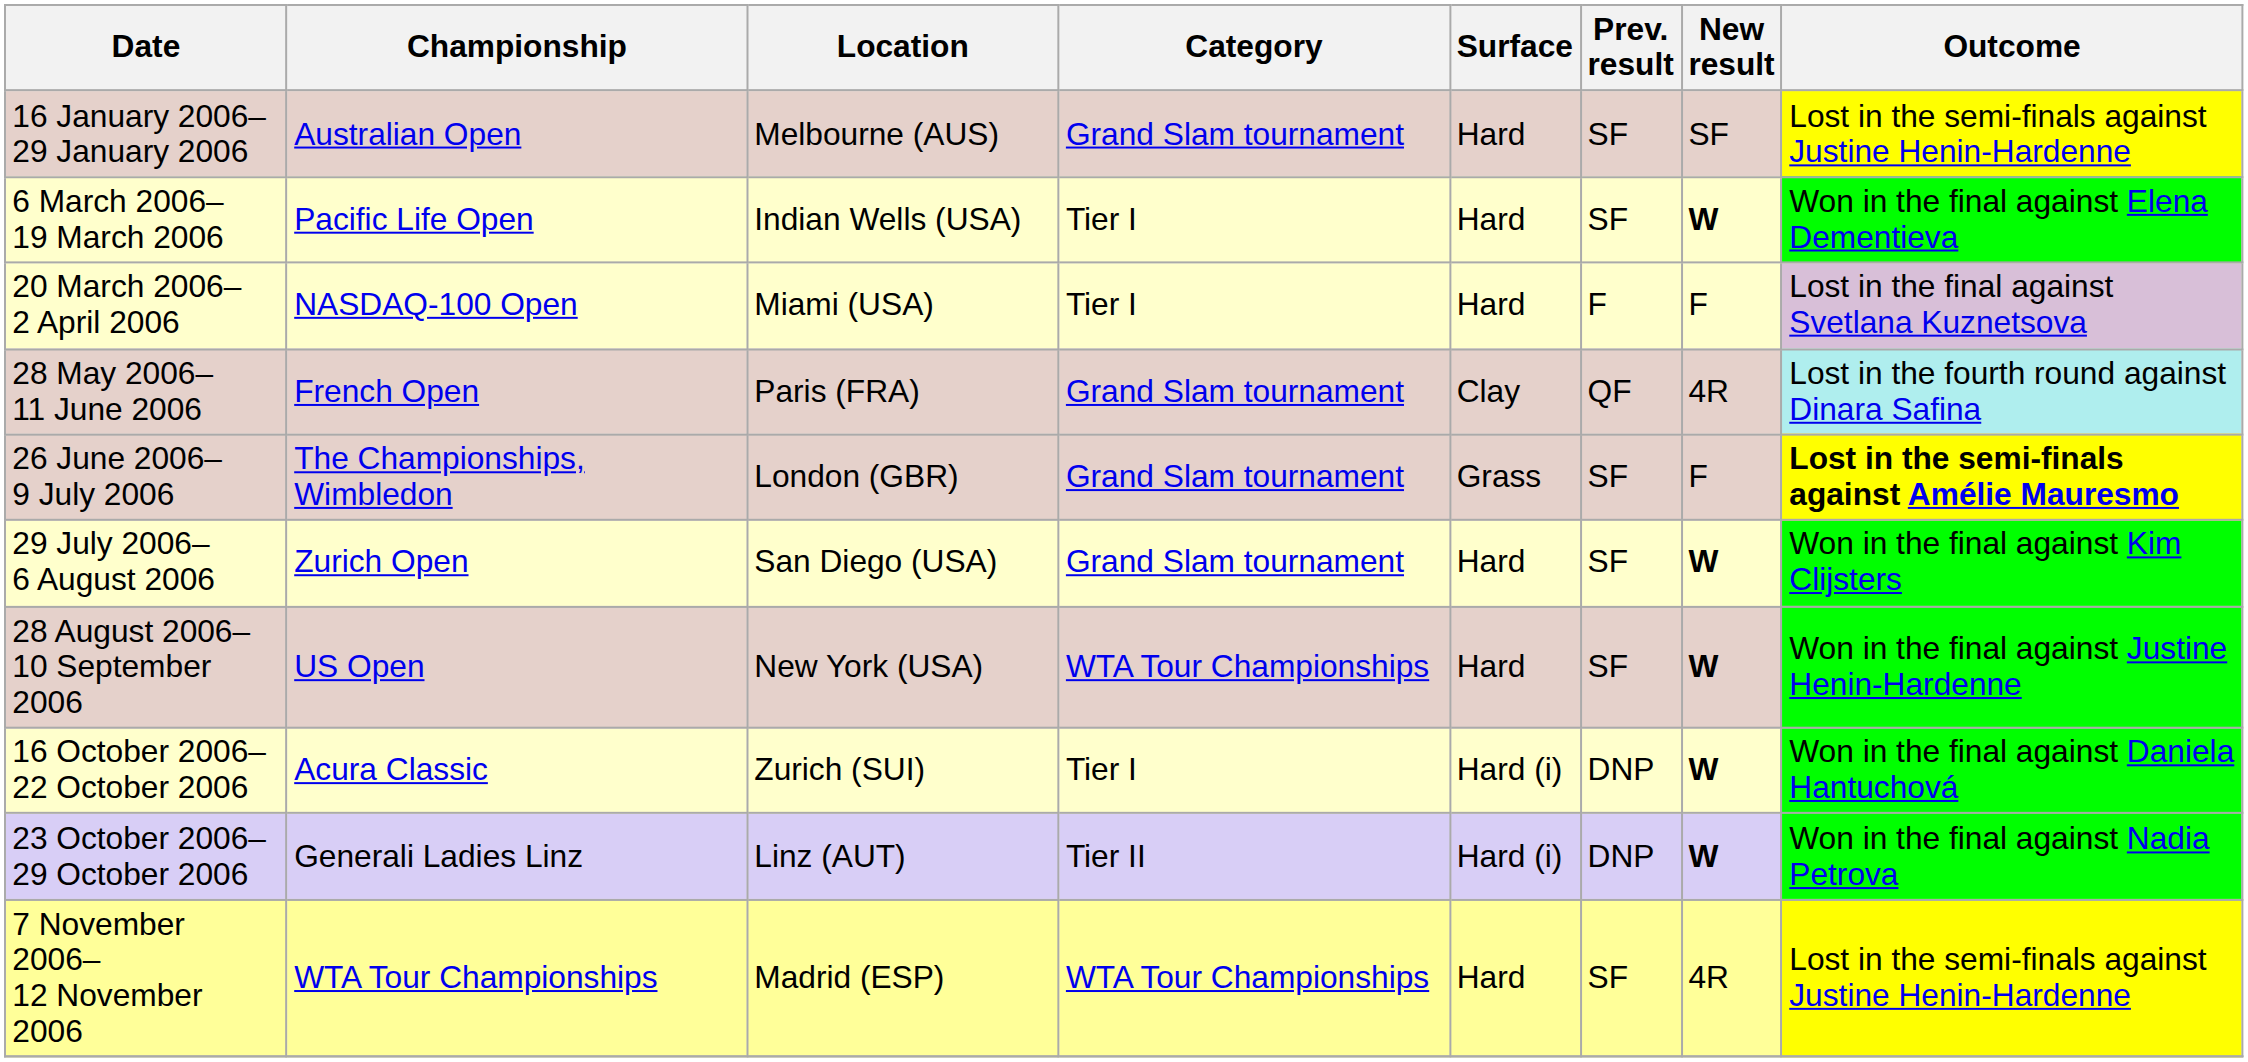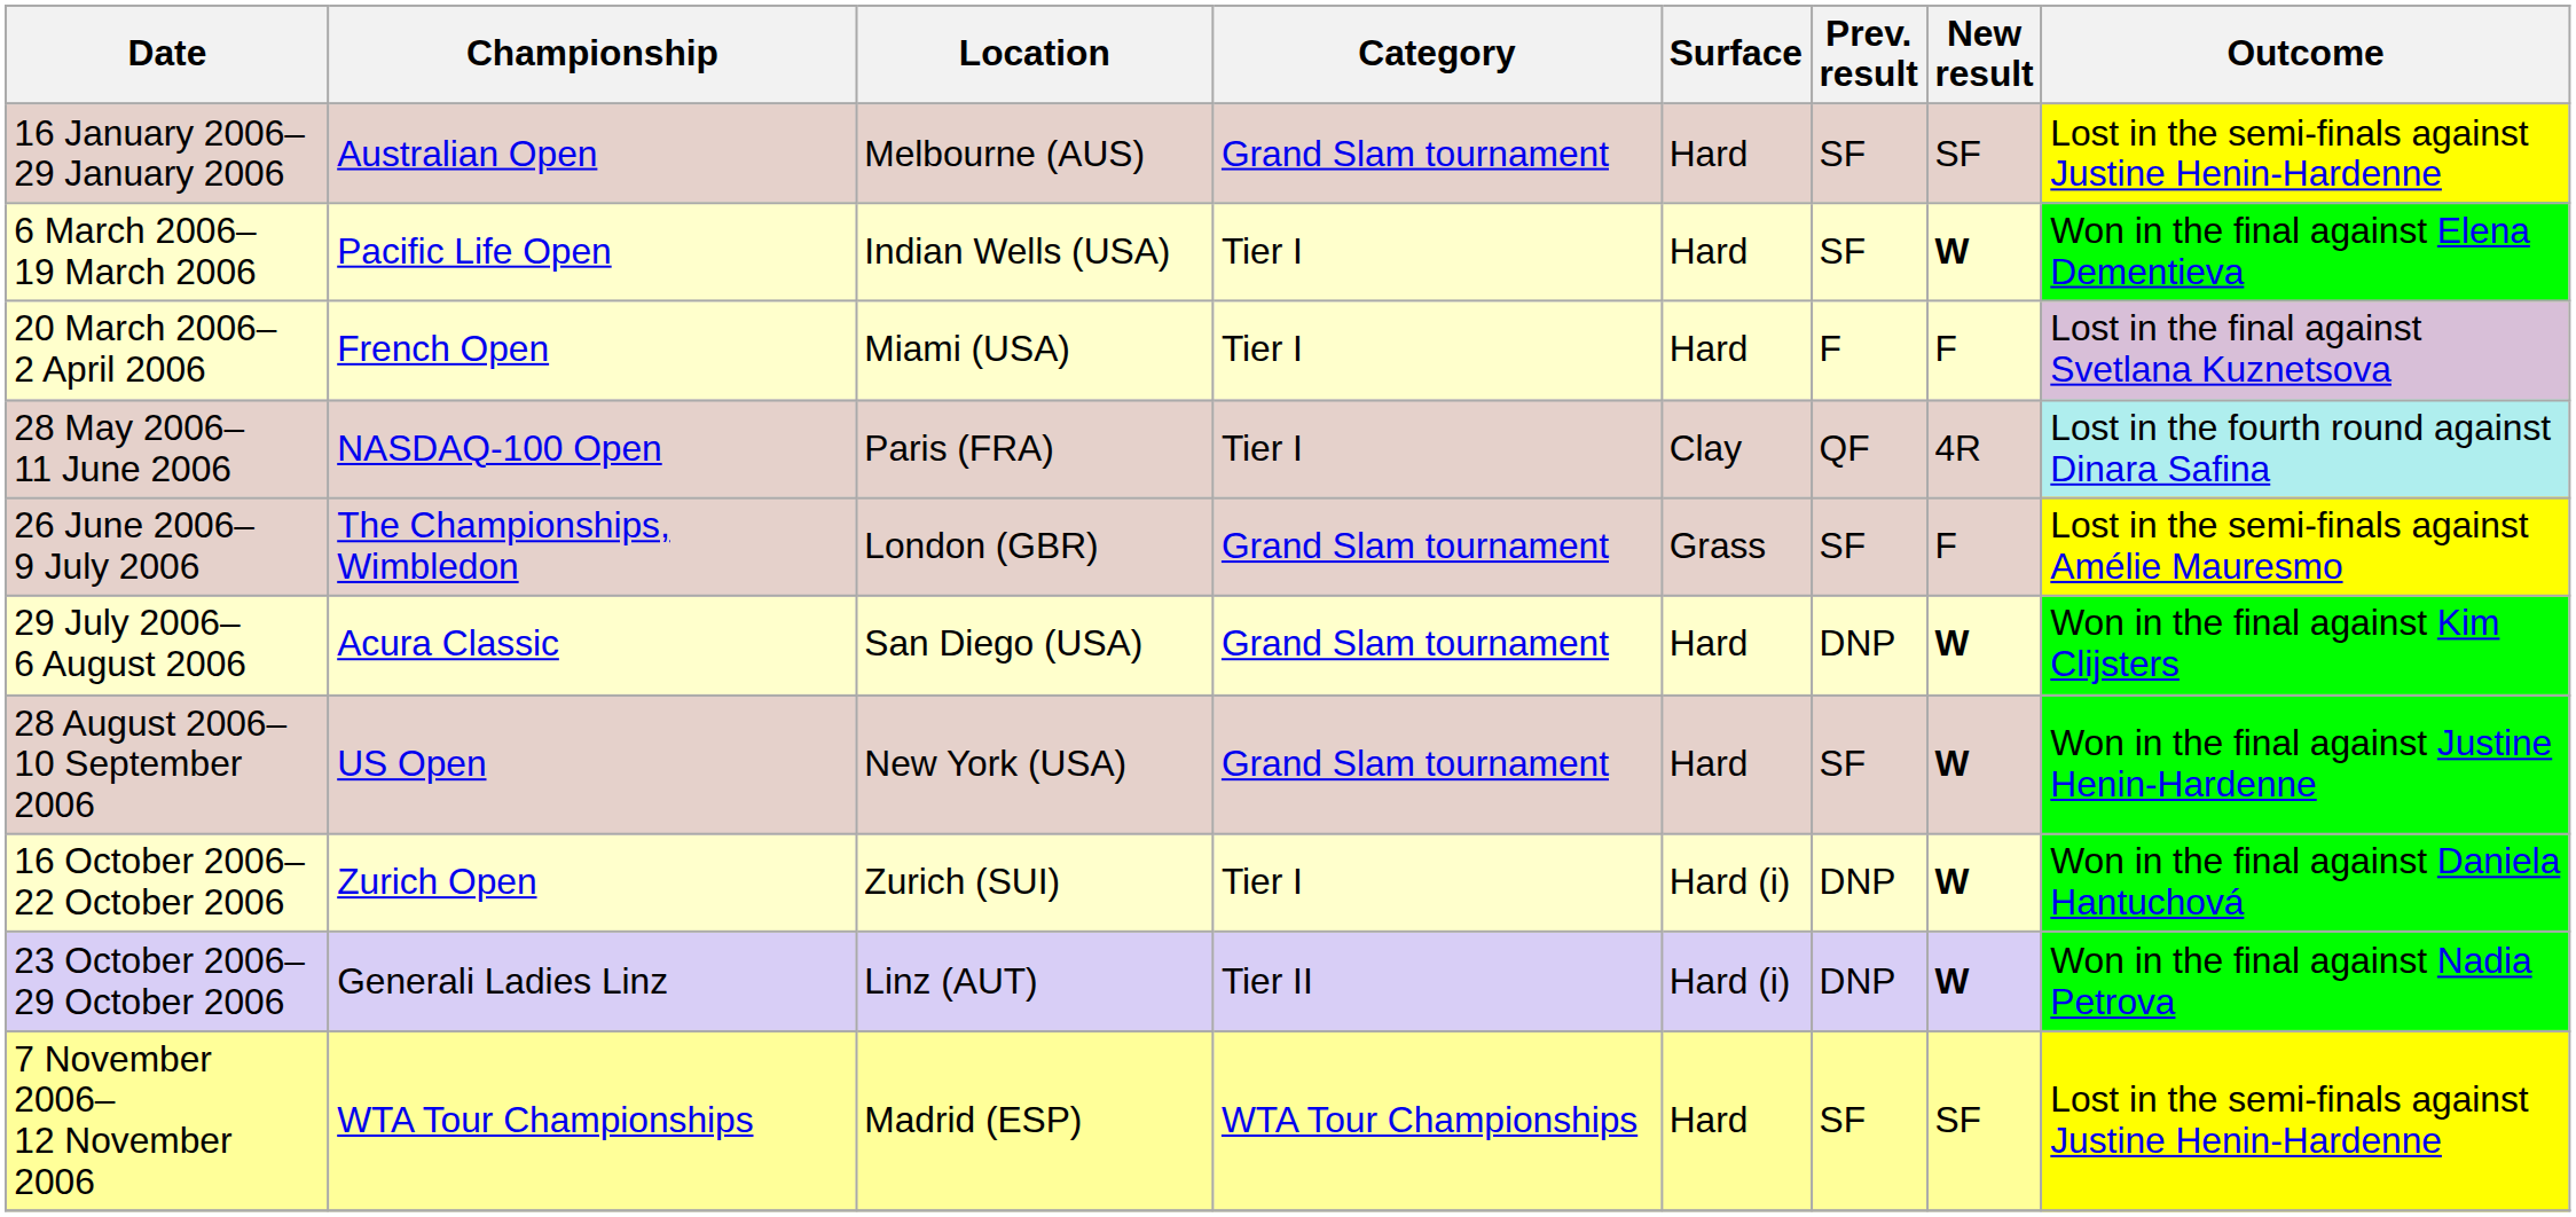 <table class="wikitable">
 <tr>
 <th width=135>Date</th>
 <th width=225>Championship</th>
 <th width=150>Location</th>
 <th width=190>Category</th>
 <th width=50>Surface</th>
 <th width=40>Prev. result</th>
 <th width=40>New result</th>
 <th width=225>Outcome</th>
 </tr>
 <tr style="background:#e5d1cb;">
 <td>16 January 2006–<br>29 January 2006</td>
 <td><a href='#'>Australian Open</a></td>
 <td>Melbourne (AUS)</td>
 <td><a href='#'>Grand Slam tournament</a></td>
 <td>Hard</td>
 <td>SF</td>
 <td>SF</td>
 <td style="background:yellow">Lost in the semi-finals against <a href='#'>Justine Henin-Hardenne</a></td>
 </tr>
 <tr style="background:#ffffcc;">
 <td>6 March 2006–<br>19 March 2006</td>
 <td><a href='#'>Pacific Life Open</a></td>
 <td>Indian Wells (USA)</td>
 <td>Tier I</td>
 <td>Hard</td>
 <td>SF</td>
 <td><strong>W</strong></td>
 <td style="background:lime">Won in the final against <a href='#'>Elena Dementieva</a></td>
 </tr>
 <tr style="background:#ffffcc;">
 <td>20 March 2006–<br>2 April 2006</td>
-<td><a href='#'>NASDAQ-100 Open</a></td>
+<td><a href='#'>French Open</a></td>
 <td>Miami (USA)</td>
 <td>Tier I</td>
 <td>Hard</td>
 <td>F</td>
 <td>F</td>
 <td style="background:thistle">Lost in the final against <a href='#'>Svetlana Kuznetsova</a></td>
 </tr>
 <tr style="background:#e5d1cb;">
 <td>28 May 2006–<br>11 June 2006</td>
-<td><a href='#'>French Open</a></td>
+<td><a href='#'>NASDAQ-100 Open</a></td>
 <td>Paris (FRA)</td>
-<td><a href='#'>Grand Slam tournament</a></td>
+<td>Tier I</td>
 <td>Clay</td>
 <td>QF</td>
 <td>4R</td>
 <td style="background:#afeeee;">Lost in the fourth round against <a href='#'>Dinara Safina</a></td>
 </tr>
 <tr style="background:#e5d1cb;">
 <td>26 June 2006–<br>9 July 2006</td>
 <td><a href='#'>The Championships, Wimbledon</a></td>
 <td>London (GBR)</td>
 <td><a href='#'>Grand Slam tournament</a></td>
 <td>Grass</td>
 <td>SF</td>
 <td>F</td>
-<td style="background:yellow;"><strong>Lost in the semi-finals against <a href='#'>Amélie Mauresmo</a></strong></td>
+<td style="background:yellow;">Lost in the semi-finals against <a href='#'>Amélie Mauresmo</a></td>
 </tr>
 <tr style="background:#ffffcc;">
 <td>29 July 2006–<br>6 August 2006</td>
-<td><a href='#'>Zurich Open</a></td>
+<td><a href='#'>Acura Classic</a></td>
 <td>San Diego (USA)</td>
 <td><a href='#'>Grand Slam tournament</a></td>
 <td>Hard</td>
-<td>SF</td>
+<td>DNP</td>
 <td><strong>W</strong></td>
 <td style="background:lime">Won in the final against <a href='#'>Kim Clijsters</a></td>
 </tr>
 <tr style="background:#e5d1cb;">
 <td>28 August 2006–<br>10 September 2006</td>
 <td><a href='#'>US Open</a></td>
 <td>New York (USA)</td>
-<td><a href='#'>WTA Tour Championships</a></td>
+<td><a href='#'>Grand Slam tournament</a></td>
 <td>Hard</td>
 <td>SF</td>
 <td><strong>W</strong></td>
 <td style="background:lime">Won in the final against <a href='#'>Justine Henin-Hardenne</a></td>
 </tr>
 <tr style="background:#ffffcc;">
 <td>16 October 2006–<br>22 October 2006</td>
-<td><a href='#'>Acura Classic</a></td>
+<td><a href='#'>Zurich Open</a></td>
 <td>Zurich (SUI)</td>
 <td>Tier I</td>
 <td>Hard (i)</td>
 <td>DNP</td>
 <td><strong>W</strong></td>
 <td style="background:lime">Won in the final against <a href='#'>Daniela Hantuchová</a></td>
 </tr>
 <tr style="background:#D8CEF6;">
 <td>23 October 2006–<br>29 October 2006</td>
 <td>Generali Ladies Linz</td>
 <td>Linz (AUT)</td>
 <td>Tier II</td>
 <td>Hard (i)</td>
 <td>DNP</td>
 <td><strong>W</strong></td>
 <td style="background:lime">Won in the final against <a href='#'>Nadia Petrova</a></td>
 </tr>
 <tr style="background:#FFFF99;">
 <td>7 November 2006–<br>12 November 2006</td>
 <td><a href='#'>WTA Tour Championships</a></td>
 <td>Madrid (ESP)</td>
 <td><a href='#'>WTA Tour Championships</a></td>
 <td>Hard</td>
 <td>SF</td>
-<td>4R</td>
+<td>SF</td>
 <td style="background:yellow;">Lost in the semi-finals against <a href='#'>Justine Henin-Hardenne</a></td>
 </tr>
 <tr>
 </tr>
 </table>
